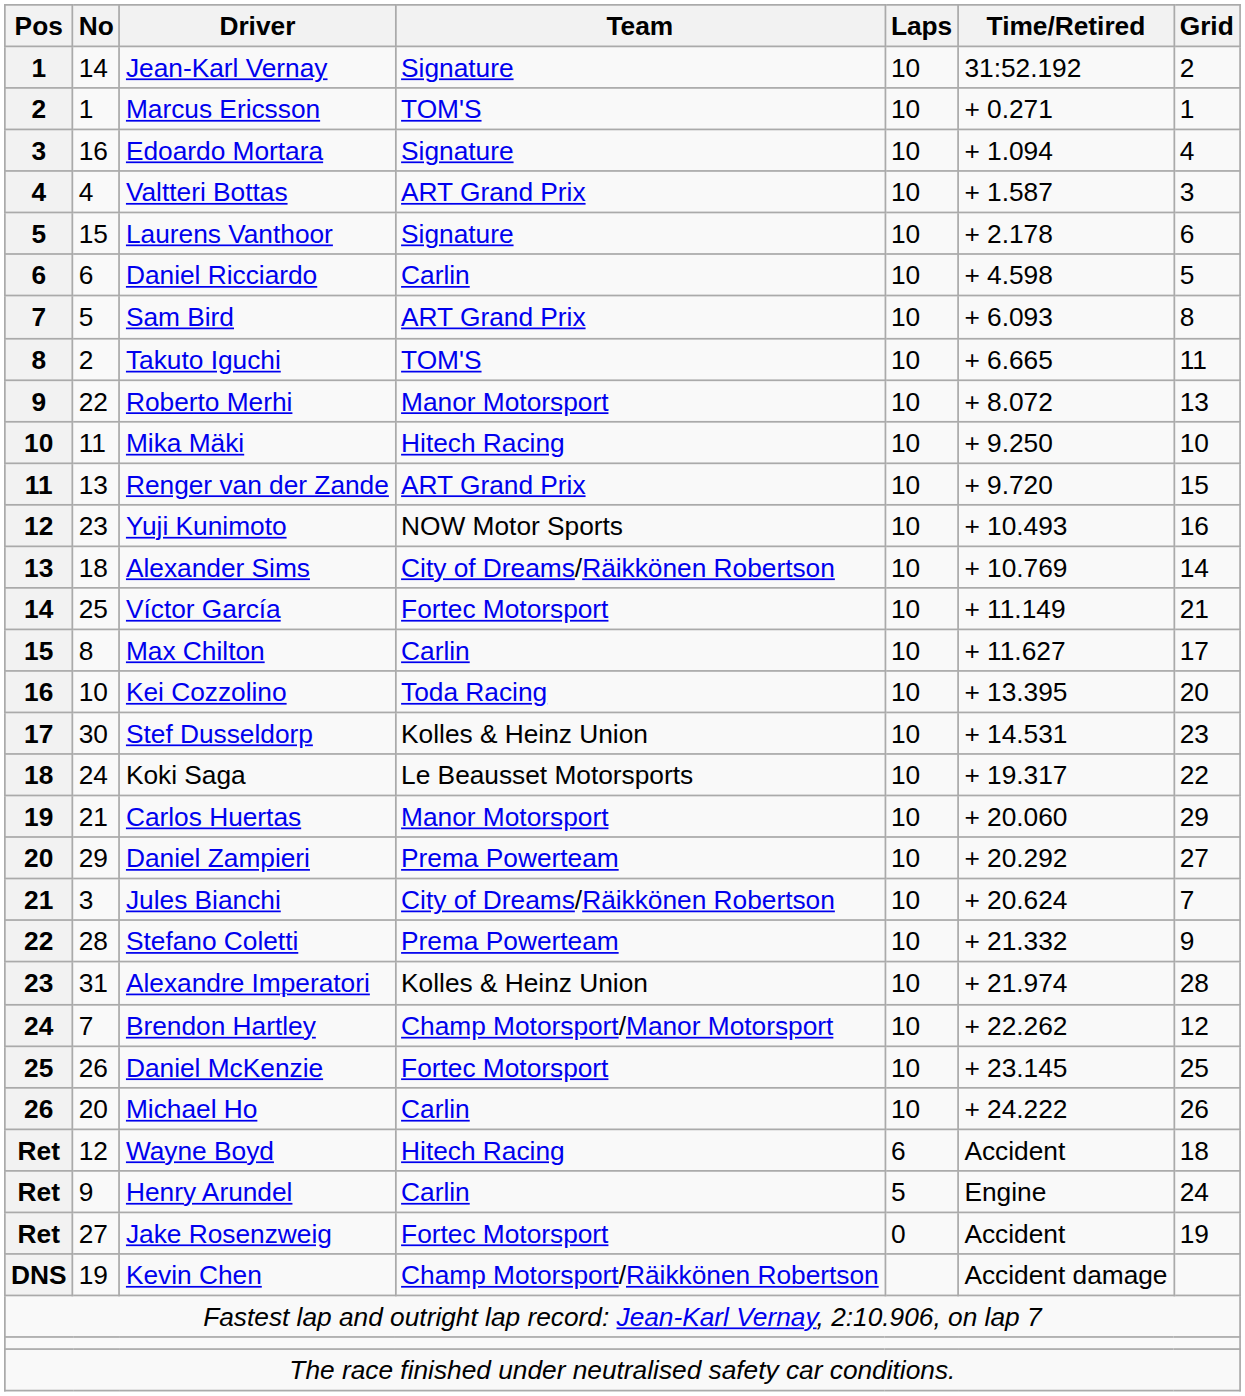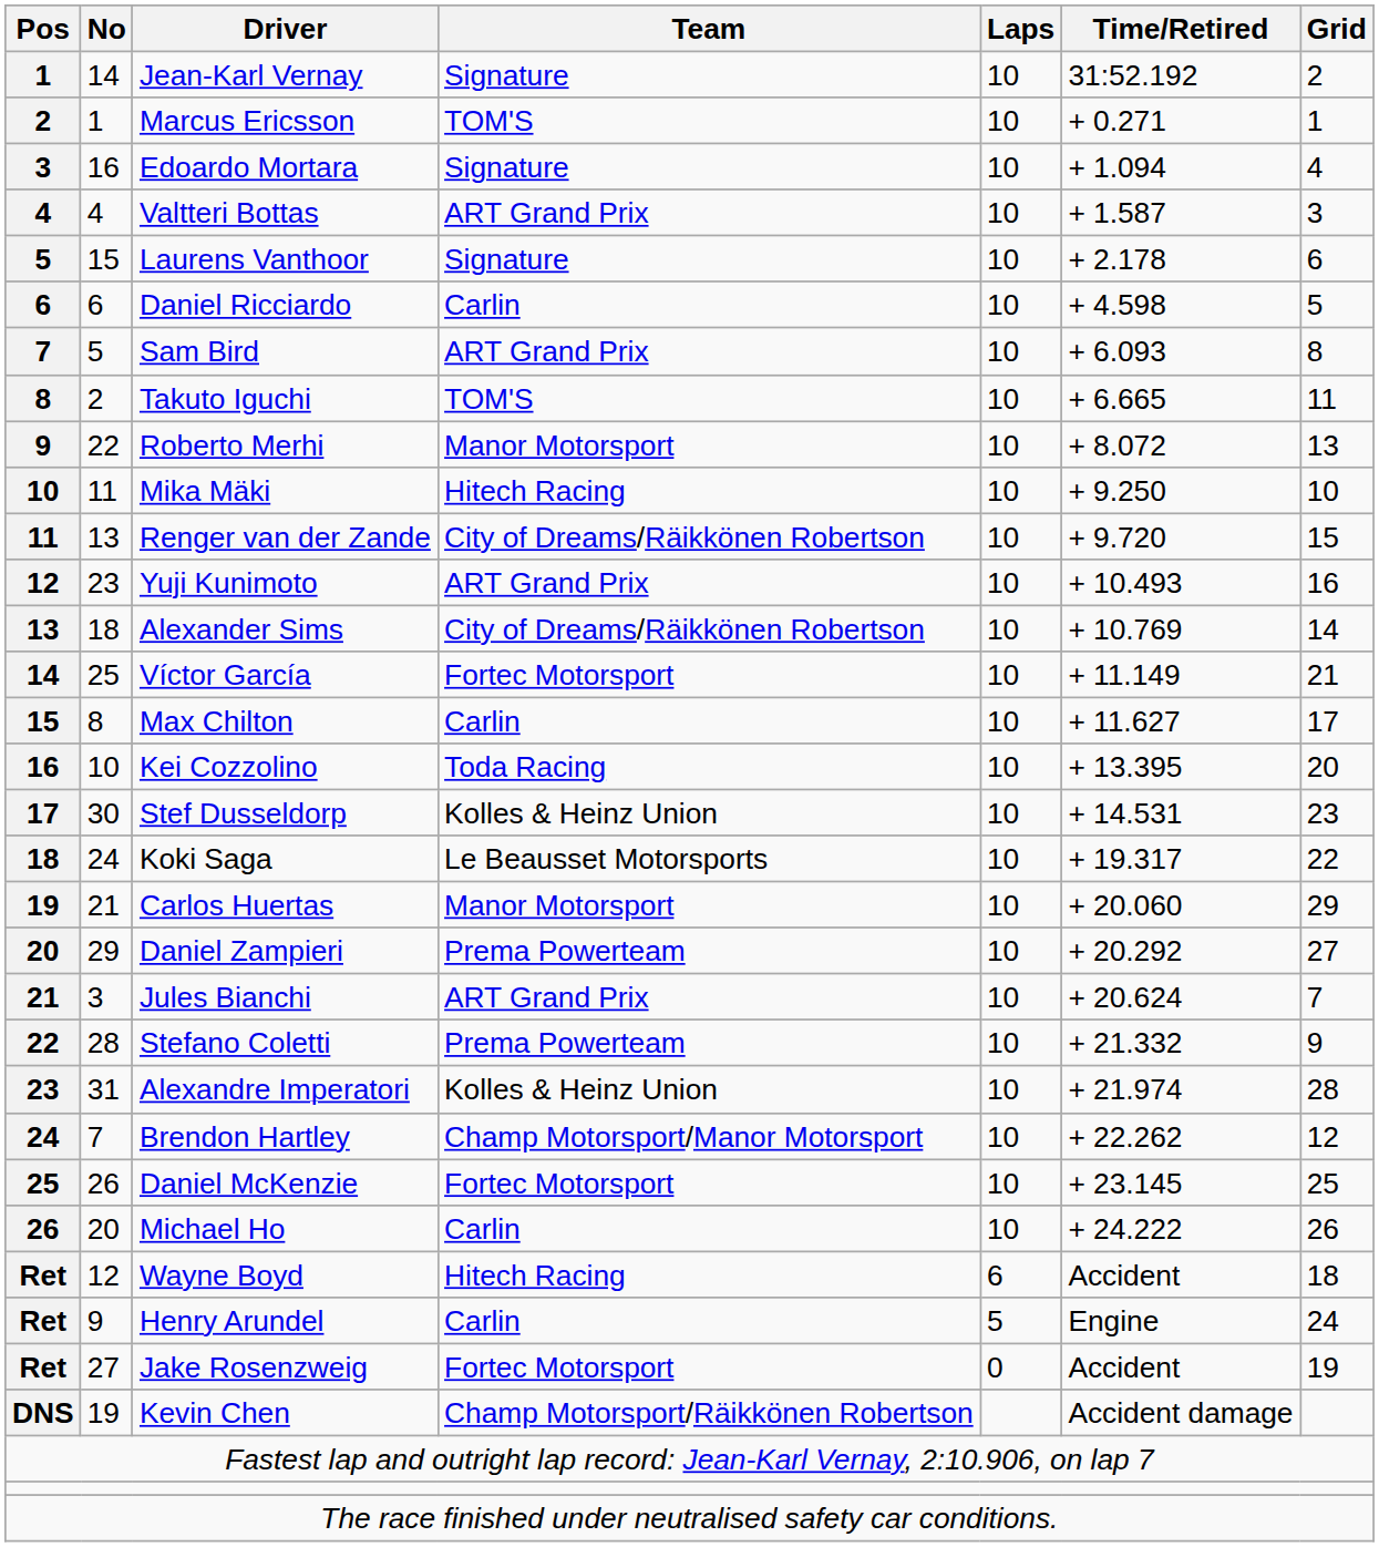 <table class="wikitable" style="font-size: 95%;">
 <tr>
 <th>Pos</th>
 <th>No</th>
 <th>Driver</th>
 <th>Team</th>
 <th>Laps</th>
 <th>Time/Retired</th>
 <th>Grid</th>
 </tr>
 <tr>
 <th>1</th>
 <td>14</td>
 <td> <a href='#'>Jean-Karl Vernay</a></td>
 <td><a href='#'>Signature</a></td>
 <td>10</td>
 <td>31:52.192</td>
 <td>2</td>
 </tr>
 <tr>
 <th>2</th>
 <td>1</td>
 <td> <a href='#'>Marcus Ericsson</a></td>
 <td><a href='#'>TOM'S</a></td>
 <td>10</td>
 <td>+ 0.271</td>
 <td>1</td>
 </tr>
 <tr>
 <th>3</th>
 <td>16</td>
 <td> <a href='#'>Edoardo Mortara</a></td>
 <td><a href='#'>Signature</a></td>
 <td>10</td>
 <td>+ 1.094</td>
 <td>4</td>
 </tr>
 <tr>
 <th>4</th>
 <td>4</td>
 <td> <a href='#'>Valtteri Bottas</a></td>
 <td><a href='#'>ART Grand Prix</a></td>
 <td>10</td>
 <td>+ 1.587</td>
 <td>3</td>
 </tr>
 <tr>
 <th>5</th>
 <td>15</td>
 <td> <a href='#'>Laurens Vanthoor</a></td>
 <td><a href='#'>Signature</a></td>
 <td>10</td>
 <td>+ 2.178</td>
 <td>6</td>
 </tr>
 <tr>
 <th>6</th>
 <td>6</td>
 <td> <a href='#'>Daniel Ricciardo</a></td>
 <td><a href='#'>Carlin</a></td>
 <td>10</td>
 <td>+ 4.598</td>
 <td>5</td>
 </tr>
 <tr>
 <th>7</th>
 <td>5</td>
 <td> <a href='#'>Sam Bird</a></td>
 <td><a href='#'>ART Grand Prix</a></td>
 <td>10</td>
 <td>+ 6.093</td>
 <td>8</td>
 </tr>
 <tr>
 <th>8</th>
 <td>2</td>
 <td> <a href='#'>Takuto Iguchi</a></td>
 <td><a href='#'>TOM'S</a></td>
 <td>10</td>
 <td>+ 6.665</td>
 <td>11</td>
 </tr>
 <tr>
 <th>9</th>
 <td>22</td>
 <td> <a href='#'>Roberto Merhi</a></td>
 <td><a href='#'>Manor Motorsport</a></td>
 <td>10</td>
 <td>+ 8.072</td>
 <td>13</td>
 </tr>
 <tr>
 <th>10</th>
 <td>11</td>
 <td> <a href='#'>Mika Mäki</a></td>
 <td><a href='#'>Hitech Racing</a></td>
 <td>10</td>
 <td>+ 9.250</td>
 <td>10</td>
 </tr>
 <tr>
 <th>11</th>
 <td>13</td>
 <td> <a href='#'>Renger van der Zande</a></td>
-<td><a href='#'>ART Grand Prix</a></td>
+<td><a href='#'>City of Dreams</a>/<a href='#'>Räikkönen Robertson</a></td>
 <td>10</td>
 <td>+ 9.720</td>
 <td>15</td>
 </tr>
 <tr>
 <th>12</th>
 <td>23</td>
 <td> <a href='#'>Yuji Kunimoto</a></td>
-<td>NOW Motor Sports</td>
+<td><a href='#'>ART Grand Prix</a></td>
 <td>10</td>
 <td>+ 10.493</td>
 <td>16</td>
 </tr>
 <tr>
 <th>13</th>
 <td>18</td>
 <td> <a href='#'>Alexander Sims</a></td>
 <td><a href='#'>City of Dreams</a>/<a href='#'>Räikkönen Robertson</a></td>
 <td>10</td>
 <td>+ 10.769</td>
 <td>14</td>
 </tr>
 <tr>
 <th>14</th>
 <td>25</td>
 <td> <a href='#'>Víctor García</a></td>
 <td><a href='#'>Fortec Motorsport</a></td>
 <td>10</td>
 <td>+ 11.149</td>
 <td>21</td>
 </tr>
 <tr>
 <th>15</th>
 <td>8</td>
 <td> <a href='#'>Max Chilton</a></td>
 <td><a href='#'>Carlin</a></td>
 <td>10</td>
 <td>+ 11.627</td>
 <td>17</td>
 </tr>
 <tr>
 <th>16</th>
 <td>10</td>
 <td> <a href='#'>Kei Cozzolino</a></td>
 <td><a href='#'>Toda Racing</a></td>
 <td>10</td>
 <td>+ 13.395</td>
 <td>20</td>
 </tr>
 <tr>
 <th>17</th>
 <td>30</td>
 <td> <a href='#'>Stef Dusseldorp</a></td>
 <td>Kolles & Heinz Union</td>
 <td>10</td>
 <td>+ 14.531</td>
 <td>23</td>
 </tr>
 <tr>
 <th>18</th>
 <td>24</td>
 <td> Koki Saga</td>
 <td>Le Beausset Motorsports</td>
 <td>10</td>
 <td>+ 19.317</td>
 <td>22</td>
 </tr>
 <tr>
 <th>19</th>
 <td>21</td>
 <td> <a href='#'>Carlos Huertas</a></td>
 <td><a href='#'>Manor Motorsport</a></td>
 <td>10</td>
 <td>+ 20.060</td>
 <td>29</td>
 </tr>
 <tr>
 <th>20</th>
 <td>29</td>
 <td> <a href='#'>Daniel Zampieri</a></td>
 <td><a href='#'>Prema Powerteam</a></td>
 <td>10</td>
 <td>+ 20.292</td>
 <td>27</td>
 </tr>
 <tr>
 <th>21</th>
 <td>3</td>
 <td> <a href='#'>Jules Bianchi</a></td>
-<td><a href='#'>City of Dreams</a>/<a href='#'>Räikkönen Robertson</a></td>
+<td><a href='#'>ART Grand Prix</a></td>
 <td>10</td>
 <td>+ 20.624</td>
 <td>7</td>
 </tr>
 <tr>
 <th>22</th>
 <td>28</td>
 <td> <a href='#'>Stefano Coletti</a></td>
 <td><a href='#'>Prema Powerteam</a></td>
 <td>10</td>
 <td>+ 21.332</td>
 <td>9</td>
 </tr>
 <tr>
 <th>23</th>
 <td>31</td>
 <td> <a href='#'>Alexandre Imperatori</a></td>
 <td>Kolles & Heinz Union</td>
 <td>10</td>
 <td>+ 21.974</td>
 <td>28</td>
 </tr>
 <tr>
 <th>24</th>
 <td>7</td>
 <td> <a href='#'>Brendon Hartley</a></td>
 <td><a href='#'>Champ Motorsport</a>/<a href='#'>Manor Motorsport</a></td>
 <td>10</td>
 <td>+ 22.262</td>
 <td>12</td>
 </tr>
 <tr>
 <th>25</th>
 <td>26</td>
 <td> <a href='#'>Daniel McKenzie</a></td>
 <td><a href='#'>Fortec Motorsport</a></td>
 <td>10</td>
 <td>+ 23.145</td>
 <td>25</td>
 </tr>
 <tr>
 <th>26</th>
 <td>20</td>
 <td> <a href='#'>Michael Ho</a></td>
 <td><a href='#'>Carlin</a></td>
 <td>10</td>
 <td>+ 24.222</td>
 <td>26</td>
 </tr>
 <tr>
 <th>Ret</th>
 <td>12</td>
 <td> <a href='#'>Wayne Boyd</a></td>
 <td><a href='#'>Hitech Racing</a></td>
 <td>6</td>
 <td>Accident</td>
 <td>18</td>
 </tr>
 <tr>
 <th>Ret</th>
 <td>9</td>
 <td> <a href='#'>Henry Arundel</a></td>
 <td><a href='#'>Carlin</a></td>
 <td>5</td>
 <td>Engine</td>
 <td>24</td>
 </tr>
 <tr>
 <th>Ret</th>
 <td>27</td>
 <td> <a href='#'>Jake Rosenzweig</a></td>
 <td><a href='#'>Fortec Motorsport</a></td>
 <td>0</td>
 <td>Accident</td>
 <td>19</td>
 </tr>
 <tr>
 <th>DNS</th>
 <td>19</td>
 <td> <a href='#'>Kevin Chen</a></td>
 <td><a href='#'>Champ Motorsport</a>/<a href='#'>Räikkönen Robertson</a></td>
 <td></td>
 <td>Accident damage</td>
 <td></td>
 </tr>
 <tr>
 <td colspan=7 align=center><em>Fastest lap and outright lap record: <a href='#'>Jean-Karl Vernay</a>, 2:10.906,  on lap 7</em></td>
 </tr>
 <tr>
 <td colspan=7></td>
 </tr>
 <tr>
 <td colspan=7 align=center><em>The race finished under neutralised safety car conditions.</em></td>
 </tr>
 </table>
